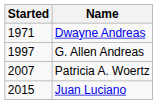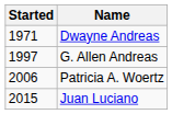 <table class="wikitable" style="float: right; margin: 1em">
 <tr>
 <th>Started</th>
 <th>Name</th>
 </tr>
 <tr>
 <td>1971</td>
 <td><a href='#'>Dwayne Andreas</a></td>
 </tr>
 <tr>
 <td>1997</td>
 <td>G. Allen Andreas</td>
 </tr>
 <tr>
-<td>2007</td>
+<td>2006</td>
 <td>Patricia A. Woertz</td>
 </tr>
 <tr>
 <td>2015</td>
 <td><a href='#'>Juan Luciano</a></td>
 </tr>
 </table>
